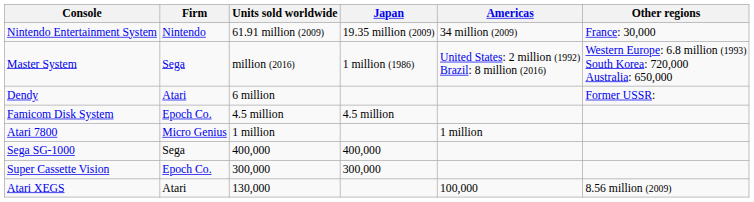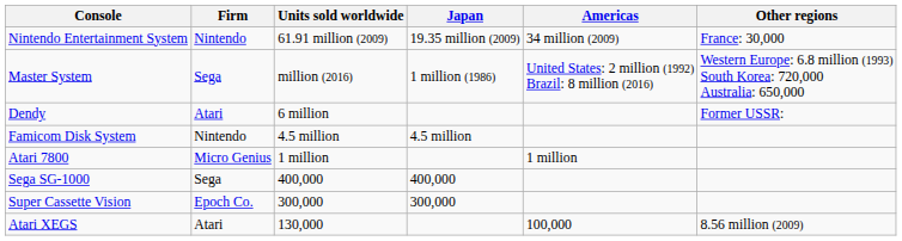 <table class="wikitable">
 <tr>
 <th>Console</th>
 <th>Firm</th>
 <th>Units sold worldwide</th>
 <th><a href='#'>Japan</a></th>
 <th><a href='#'>Americas</a></th>
 <th>Other regions</th>
 </tr>
 <tr>
 <td><a href='#'>Nintendo Entertainment System</a> <br> </td>
 <td><a href='#'>Nintendo</a></td>
 <td>61.91 million <small>(2009)</small></td>
 <td>19.35 million <small>(2009)</small></td>
 <td>34 million <small>(2009)</small></td>
 <td><a href='#'>France</a>: 30,000 </td>
 </tr>
 <tr>
 <td><a href='#'>Master System</a> <br> </td>
 <td><a href='#'>Sega</a></td>
 <td> million <small>(2016)</small></td>
 <td>1 million <small>(1986)</small></td>
 <td><a href='#'>United States</a>: 2 million <small>(1992)</small> <br> <a href='#'>Brazil</a>: 8 million <small>(2016)</small></td>
 <td><a href='#'>Western Europe</a>: 6.8 million <small>(1993)</small> <br> <a href='#'>South Korea</a>: 720,000  <br> <a href='#'>Australia</a>: 650,000 </td>
 </tr>
 <tr>
 <td><a href='#'>Dendy</a> <br> </td>
 <td><a href='#'>Atari</a></td>
 <td>6 million </td>
 <td></td>
 <td></td>
 <td><a href='#'>Former USSR</a>:  </td>
 </tr>
 <tr>
 <td><a href='#'>Famicom Disk System</a></td>
-<td><a href='#'>Epoch Co.</a></td>
+<td>Nintendo</td>
 <td>4.5 million </td>
 <td>4.5 million </td>
 <td></td>
 <td></td>
 </tr>
 <tr>
 <td><a href='#'>Atari 7800</a></td>
 <td><a href='#'>Micro Genius</a></td>
 <td>1 million </td>
 <td></td>
 <td>1 million </td>
 <td></td>
 </tr>
 <tr>
 <td><a href='#'>Sega SG-1000</a></td>
 <td>Sega</td>
 <td>400,000 </td>
 <td>400,000 </td>
 <td></td>
 <td></td>
 </tr>
 <tr>
 <td><a href='#'>Super Cassette Vision</a></td>
 <td><a href='#'>Epoch Co.</a></td>
 <td>300,000 </td>
 <td>300,000 </td>
 <td></td>
 <td></td>
 </tr>
 <tr>
 <td><a href='#'>Atari XEGS</a></td>
 <td>Atari</td>
 <td>130,000 </td>
 <td></td>
 <td>100,000 </td>
 <td>8.56 million <small>(2009)</small></td>
 </tr>
 </table>
